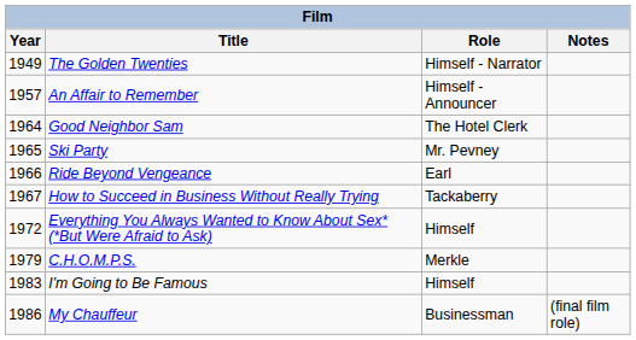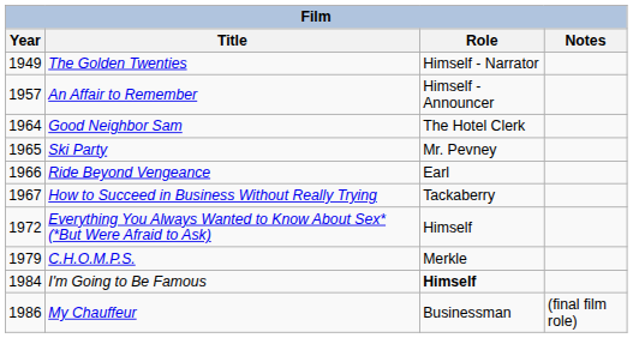 <table class="wikitable" style="font-size: 90%;">
 <tr>
 <th colspan="4" style="background: LightSteelBlue;">Film</th>
 </tr>
 <tr>
 <th>Year</th>
 <th>Title</th>
 <th>Role</th>
 <th>Notes</th>
 </tr>
 <tr>
 <td>1949</td>
 <td><em><a href='#'>The Golden Twenties</a></em></td>
 <td>Himself - Narrator</td>
 <td></td>
 </tr>
 <tr>
 <td>1957</td>
 <td><em><a href='#'>An Affair to Remember</a></em></td>
 <td>Himself - Announcer</td>
 <td></td>
 </tr>
 <tr>
 <td>1964</td>
 <td><em><a href='#'>Good Neighbor Sam</a></em></td>
 <td>The Hotel Clerk</td>
 <td></td>
 </tr>
 <tr>
 <td>1965</td>
 <td><em><a href='#'>Ski Party</a></em></td>
 <td>Mr. Pevney</td>
 <td></td>
 </tr>
 <tr>
 <td>1966</td>
 <td><em><a href='#'>Ride Beyond Vengeance</a></em></td>
 <td>Earl</td>
 <td></td>
 </tr>
 <tr>
 <td>1967</td>
 <td><em><a href='#'>How to Succeed in Business Without Really Trying</a></em></td>
 <td>Tackaberry</td>
 <td></td>
 </tr>
 <tr>
 <td>1972</td>
 <td><em><a href='#'>Everything You Always Wanted to Know About Sex* (*But Were Afraid to Ask)</a></em></td>
 <td>Himself</td>
 <td></td>
 </tr>
 <tr>
 <td>1979</td>
 <td><em><a href='#'>C.H.O.M.P.S.</a></em></td>
 <td>Merkle</td>
 <td></td>
 </tr>
 <tr>
-<td>1983</td>
+<td>1984</td>
 <td><em>I'm Going to Be Famous</em></td>
-<td>Himself</td>
+<td><strong>Himself</strong></td>
 <td></td>
 </tr>
 <tr>
 <td>1986</td>
 <td><em><a href='#'>My Chauffeur</a></em></td>
 <td>Businessman</td>
 <td>(final film role)</td>
 </tr>
 </table>
